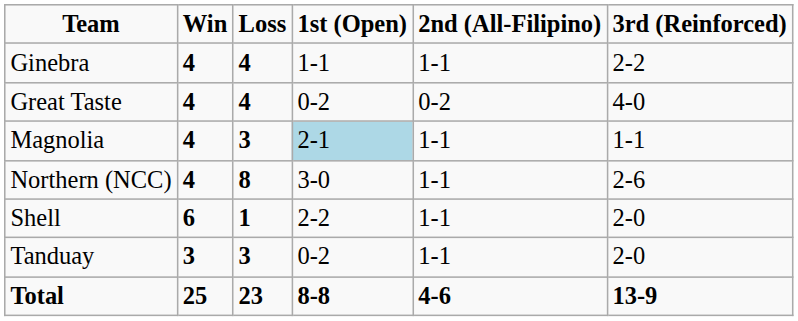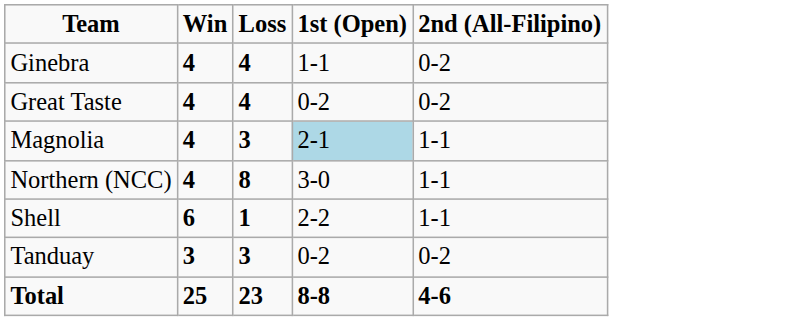 <table class=wikitable sortable>
 <tr align=center>
 <td><strong>Team</strong></td>
 <td><strong>Win</strong></td>
 <td><strong>Loss</strong></td>
 <td><strong>1st (Open)</strong></td>
 <td><strong>2nd (All-Filipino)</strong></td>
-<td><strong>3rd (Reinforced)</strong></td>
 </tr>
 <tr>
 <td>Ginebra</td>
 <td><strong>4</strong></td>
 <td><strong>4</strong></td>
 <td>1-1</td>
-<td>1-1</td>
-<td>2-2</td>
+<td>0-2</td>
 </tr>
 <tr>
 <td>Great Taste</td>
 <td><strong>4</strong></td>
 <td><strong>4</strong></td>
 <td>0-2</td>
 <td>0-2</td>
-<td>4-0</td>
 </tr>
 <tr>
 <td>Magnolia</td>
 <td><strong>4</strong></td>
 <td><strong>3</strong></td>
 <td style="background: lightblue;">2-1</td>
-<td>1-1</td>
 <td>1-1</td>
 </tr>
 <tr>
 <td>Northern (NCC)</td>
 <td><strong>4</strong></td>
 <td><strong>8</strong></td>
 <td>3-0</td>
 <td>1-1</td>
-<td>2-6</td>
 </tr>
 <tr>
 <td>Shell</td>
 <td><strong>6</strong></td>
 <td><strong>1</strong></td>
 <td>2-2</td>
 <td>1-1</td>
-<td>2-0</td>
 </tr>
 <tr>
 <td>Tanduay</td>
 <td><strong>3</strong></td>
 <td><strong>3</strong></td>
 <td>0-2</td>
-<td>1-1</td>
-<td>2-0</td>
+<td>0-2</td>
 </tr>
 <tr>
 <td><strong>Total</strong></td>
 <td><strong>25</strong></td>
 <td><strong>23</strong></td>
 <td><strong>8-8</strong></td>
 <td><strong>4-6</strong></td>
-<td><strong>13-9</strong></td>
 </tr>
 </table>
